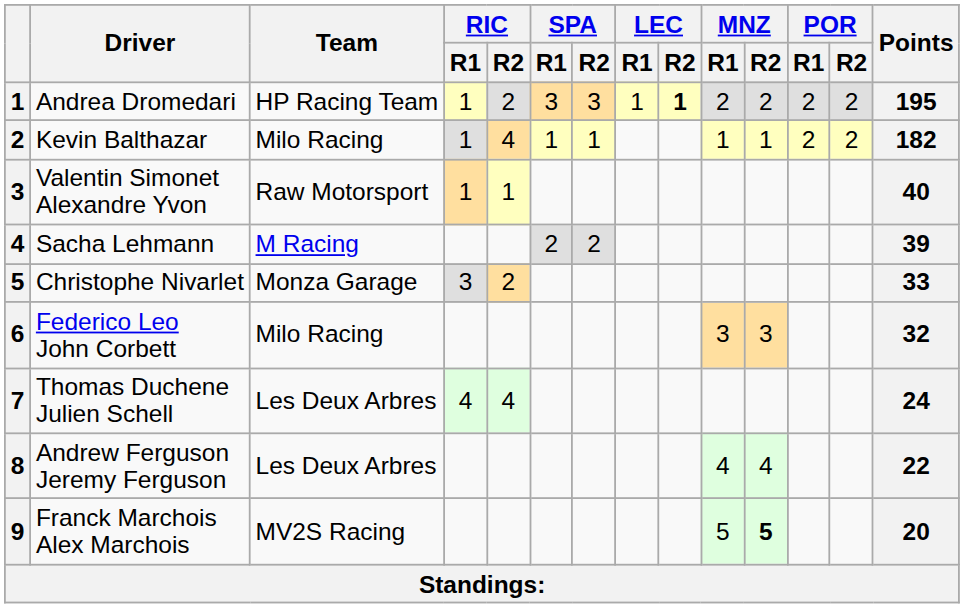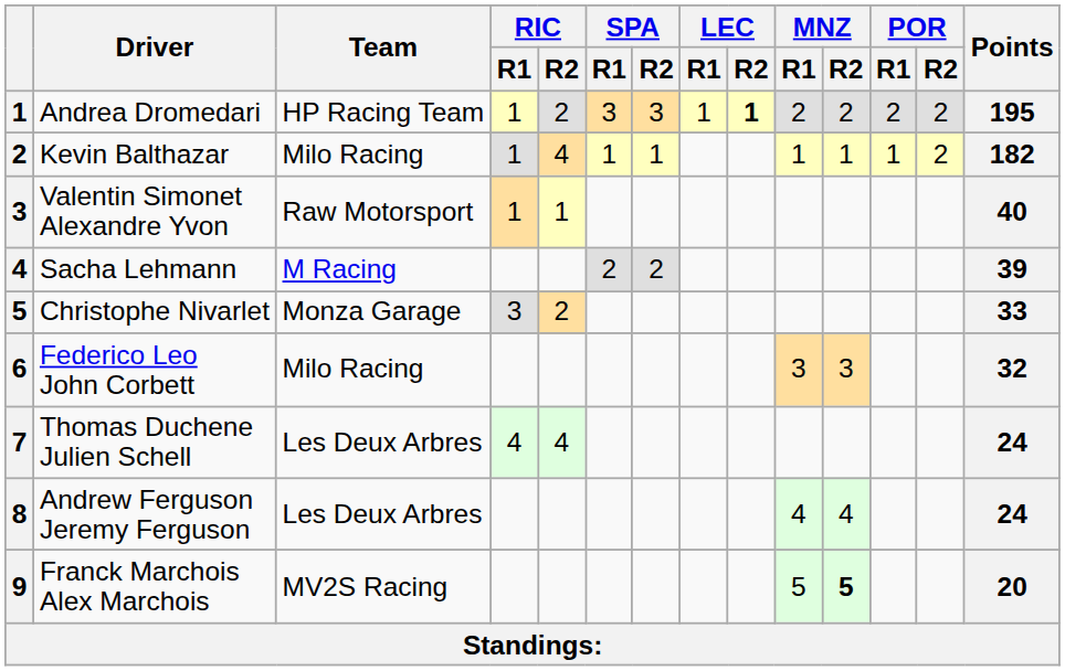 <table class="wikitable" style="font-size: 85%;">
 <tr>
 <th rowspan=2></th>
 <th rowspan=2>Driver</th>
 <th rowspan=2>Team</th>
 <th colspan=2><a href='#'>RIC</a><br></th>
 <th colspan=2><a href='#'>SPA</a><br></th>
 <th colspan=2><a href='#'>LEC</a><br></th>
 <th colspan=2><a href='#'>MNZ</a><br></th>
 <th colspan=2><a href='#'>POR</a><br></th>
 <th rowspan=2>Points</th>
 </tr>
 <tr>
 <th>R1</th>
 <th>R2</th>
 <th>R1</th>
 <th>R2</th>
 <th>R1</th>
 <th>R2</th>
 <th>R1</th>
 <th>R2</th>
 <th>R1</th>
 <th>R2</th>
 </tr>
 <tr>
 <th>1</th>
 <td> Andrea Dromedari</td>
 <td> HP Racing Team</td>
 <td style="background:#ffffbf;" align=center>1</td>
 <td style="background:#dfdfdf;" align=center>2</td>
 <td style="background:#ffdf9f;" align=center>3</td>
 <td style="background:#ffdf9f;" align=center>3</td>
 <td style="background:#ffffbf;" align=center>1</td>
 <td style="background:#ffffbf;" align=center><strong>1</strong></td>
 <td style="background:#dfdfdf;" align=center>2</td>
 <td style="background:#dfdfdf;" align=center>2</td>
 <td style="background:#dfdfdf;" align=center>2</td>
 <td style="background:#dfdfdf;" align=center>2</td>
 <th>195</th>
 </tr>
 <tr>
 <th>2</th>
 <td> Kevin Balthazar</td>
 <td> Milo Racing</td>
 <td style="background:#dfdfdf;" align=center>1</td>
 <td style="background:#ffdf9f;" align=center>4</td>
 <td style="background:#ffffbf;" align=center>1</td>
 <td style="background:#ffffbf;" align=center>1</td>
 <td></td>
 <td></td>
 <td style="background:#ffffbf;" align=center>1</td>
 <td style="background:#ffffbf;" align=center>1</td>
-<td style="background:#ffffbf;" align=center>2</td>
+<td style="background:#ffffbf;" align=center>1</td>
 <td style="background:#ffffbf;" align=center>2</td>
 <th>182</th>
 </tr>
 <tr>
 <th>3</th>
 <td> Valentin Simonet<br> Alexandre Yvon</td>
 <td> Raw Motorsport</td>
 <td style="background:#ffdf9f;" align=center>1</td>
 <td style="background:#ffffbf;" align=center>1</td>
 <td></td>
 <td></td>
 <td></td>
 <td></td>
 <td></td>
 <td></td>
 <td></td>
 <td></td>
 <th>40</th>
 </tr>
 <tr>
 <th>4</th>
 <td> Sacha Lehmann</td>
 <td> <a href='#'>M Racing</a></td>
 <td></td>
 <td></td>
 <td style="background:#dfdfdf;" align=center>2</td>
 <td style="background:#dfdfdf;" align=center>2</td>
 <td></td>
 <td></td>
 <td></td>
 <td></td>
 <td></td>
 <td></td>
 <th>39</th>
 </tr>
 <tr>
 <th>5</th>
 <td> Christophe Nivarlet</td>
 <td> Monza Garage</td>
 <td style="background:#dfdfdf;" align=center>3</td>
 <td style="background:#ffdf9f;" align=center>2</td>
 <td></td>
 <td></td>
 <td></td>
 <td></td>
 <td></td>
 <td></td>
 <td></td>
 <td></td>
 <th>33</th>
 </tr>
 <tr>
 <th>6</th>
 <td> <a href='#'>Federico Leo</a><br> John Corbett</td>
 <td> Milo Racing</td>
 <td></td>
 <td></td>
 <td></td>
 <td></td>
 <td></td>
 <td></td>
 <td style="background:#ffdf9f;" align=center>3</td>
 <td style="background:#ffdf9f;" align=center>3</td>
 <td></td>
 <td></td>
 <th>32</th>
 </tr>
 <tr>
 <th>7</th>
 <td> Thomas Duchene<br> Julien Schell</td>
 <td> Les Deux Arbres</td>
 <td style="background:#dfffdf;" align=center>4</td>
 <td style="background:#dfffdf;" align=center>4</td>
 <td></td>
 <td></td>
 <td></td>
 <td></td>
 <td></td>
 <td></td>
 <td></td>
 <td></td>
 <th>24</th>
 </tr>
 <tr>
 <th>8</th>
 <td> Andrew Ferguson<br> Jeremy Ferguson</td>
 <td> Les Deux Arbres</td>
 <td></td>
 <td></td>
 <td></td>
 <td></td>
 <td></td>
 <td></td>
 <td style="background:#dfffdf;" align=center>4</td>
 <td style="background:#dfffdf;" align=center>4</td>
 <td></td>
 <td></td>
-<th>22</th>
+<th>24</th>
 </tr>
 <tr>
 <th>9</th>
 <td> Franck Marchois<br> Alex Marchois</td>
 <td> MV2S Racing</td>
 <td></td>
 <td></td>
 <td></td>
 <td></td>
 <td></td>
 <td></td>
 <td style="background:#dfffdf;" align=center>5</td>
 <td style="background:#dfffdf;" align=center><strong>5</strong></td>
 <td></td>
 <td></td>
 <th>20</th>
 </tr>
 <tr>
 <th colspan=14>Standings: </th>
 </tr>
 </table>
